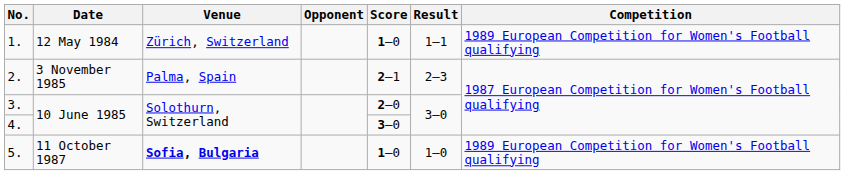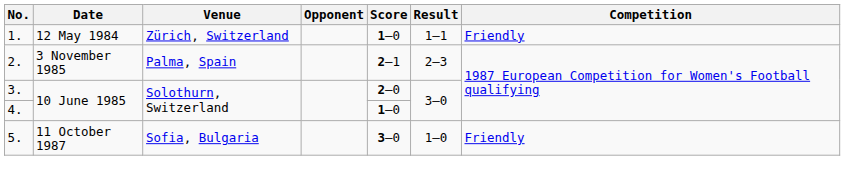 <table class="wikitable">
 <tr>
 <th>No.</th>
 <th>Date</th>
 <th>Venue</th>
 <th>Opponent</th>
 <th>Score</th>
 <th>Result</th>
 <th>Competition</th>
 </tr>
 <tr>
 <td>1.</td>
 <td>12 May 1984</td>
 <td><a href='#'>Zürich</a>, <a href='#'>Switzerland</a></td>
 <td></td>
 <td align=center><strong>1</strong>–0</td>
 <td align=center>1–1</td>
-<td><a href='#'>1989 European Competition for Women's Football qualifying</a></td>
+<td><a href='#'>Friendly</a></td>
 </tr>
 <tr>
 <td>2.</td>
 <td>3 November 1985</td>
 <td><a href='#'>Palma</a>, <a href='#'>Spain</a></td>
 <td></td>
 <td align=center><strong>2</strong>–1</td>
 <td align=center>2–3</td>
 <td rowspan=3><a href='#'>1987 European Competition for Women's Football qualifying</a></td>
 </tr>
 <tr>
 <td>3.</td>
 <td rowspan=2>10 June 1985</td>
 <td rowspan=2><a href='#'>Solothurn</a>, Switzerland</td>
 <td rowspan=2></td>
 <td align=center><strong>2</strong>–0</td>
 <td rowspan=2 align=center>3–0</td>
 </tr>
 <tr>
 <td>4.</td>
-<td align=center><strong>3</strong>–0</td>
+<td align=center><strong>1</strong>–0</td>
 </tr>
 <tr>
 <td>5.</td>
 <td>11 October 1987</td>
-<td><strong><a href='#'>Sofia</a>, <a href='#'>Bulgaria</a></strong></td>
+<td><a href='#'>Sofia</a>, <a href='#'>Bulgaria</a></td>
 <td></td>
-<td align=center><strong>1</strong>–0</td>
+<td align=center><strong>3</strong>–0</td>
 <td align=center>1–0</td>
-<td><a href='#'>1989 European Competition for Women's Football qualifying</a></td>
+<td><a href='#'>Friendly</a></td>
 </tr>
 </table>
